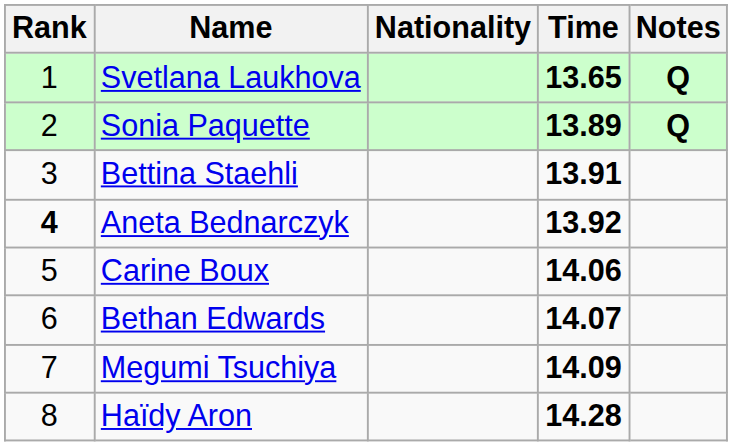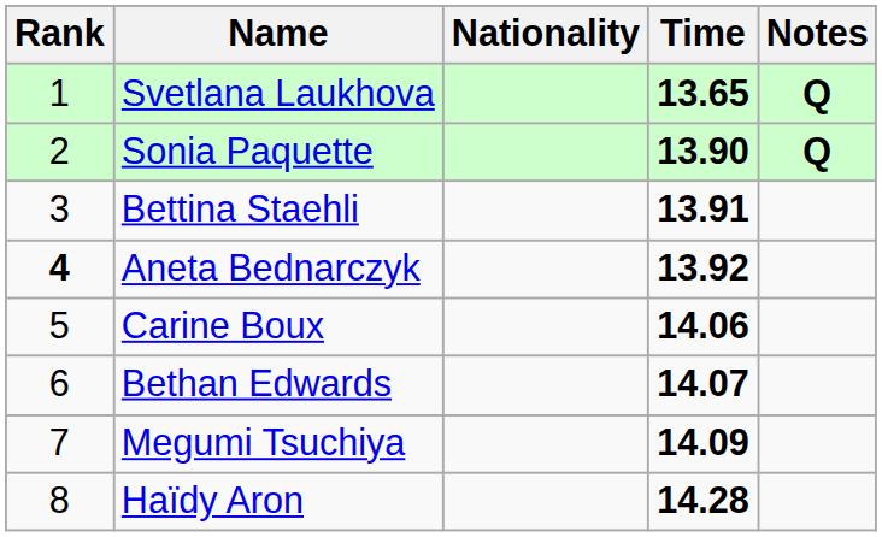 <table class="wikitable sortable" style="text-align:center">
 <tr>
 <th>Rank</th>
 <th>Name</th>
 <th>Nationality</th>
 <th>Time</th>
 <th>Notes</th>
 </tr>
 <tr bgcolor=ccffcc>
 <td>1</td>
 <td align=left><a href='#'>Svetlana Laukhova</a></td>
 <td align=left></td>
 <td><strong>13.65</strong></td>
 <td><strong>Q</strong></td>
 </tr>
 <tr bgcolor=ccffcc>
 <td>2</td>
 <td align=left><a href='#'>Sonia Paquette</a></td>
 <td align=left></td>
-<td><strong>13.89</strong></td>
+<td><strong>13.90</strong></td>
 <td><strong>Q</strong></td>
 </tr>
 <tr>
 <td>3</td>
 <td align=left><a href='#'>Bettina Staehli</a></td>
 <td align=left></td>
 <td><strong>13.91</strong></td>
 <td></td>
 </tr>
 <tr>
 <td><strong>4</strong></td>
 <td align=left><a href='#'>Aneta Bednarczyk</a></td>
 <td align=left></td>
 <td><strong>13.92</strong></td>
 <td></td>
 </tr>
 <tr>
 <td>5</td>
 <td align=left><a href='#'>Carine Boux</a></td>
 <td align=left></td>
 <td><strong>14.06</strong></td>
 <td></td>
 </tr>
 <tr>
 <td>6</td>
 <td align=left><a href='#'>Bethan Edwards</a></td>
 <td align=left></td>
 <td><strong>14.07</strong></td>
 <td></td>
 </tr>
 <tr>
 <td>7</td>
 <td align=left><a href='#'>Megumi Tsuchiya</a></td>
 <td align=left></td>
 <td><strong>14.09</strong></td>
 <td></td>
 </tr>
 <tr>
 <td>8</td>
 <td align=left><a href='#'>Haïdy Aron</a></td>
 <td align=left></td>
 <td><strong>14.28</strong></td>
 <td></td>
 </tr>
 </table>
